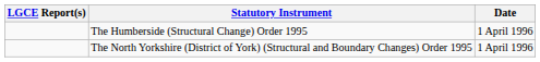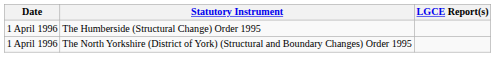 <table class="wikitable sortable">
 <tr>
+<th>Date</th>
+<th><a href='#'>Statutory Instrument</a></th>
 <th><a href='#'>LGCE</a> Report(s)</th>
-<th><a href='#'>Statutory Instrument</a></th>
-<th>Date</th>
 </tr>
 <tr>
+<td>1 April 1996</td>
+<td>The Humberside (Structural Change) Order 1995</td>
 <td></td>
-<td>The Humberside (Structural Change) Order 1995</td>
-<td>1 April 1996</td>
 </tr>
 <tr>
+<td>1 April 1996</td>
+<td>The North Yorkshire (District of York) (Structural and Boundary Changes) Order 1995</td>
 <td></td>
-<td>The North Yorkshire (District of York) (Structural and Boundary Changes) Order 1995</td>
-<td>1 April 1996</td>
 </tr>
 </table>
